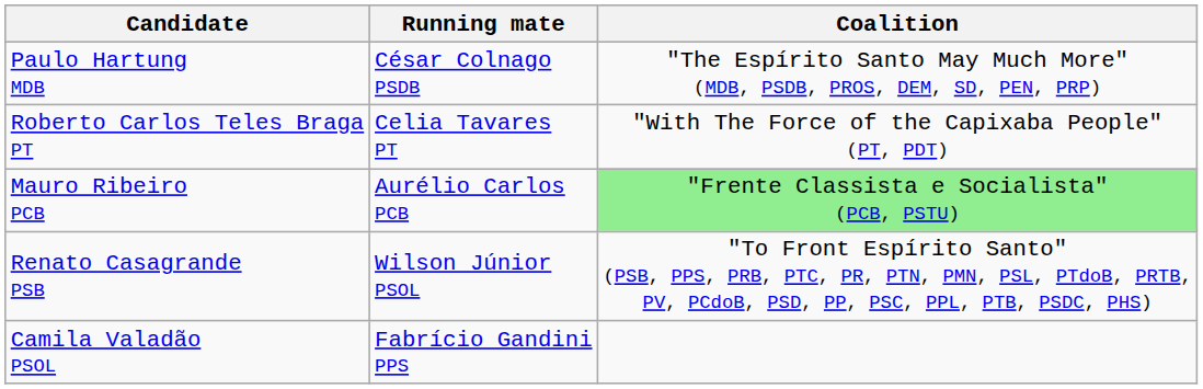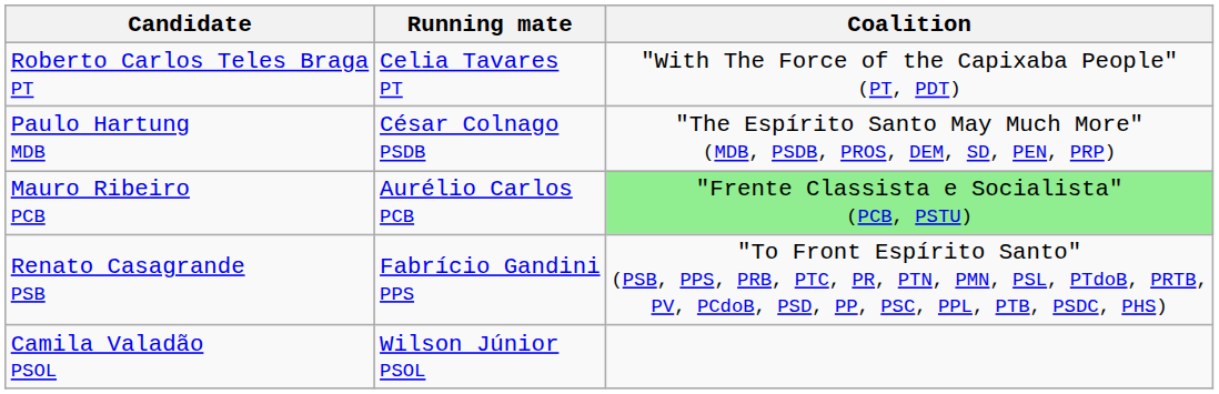 <table class="sortable wikitable">
 <tr style="background:#ececec; vertical-align:top;">
 <th>Candidate</th>
 <th>Running mate</th>
 <th>Coalition</th>
 </tr>
 <tr>
+<td><a href='#'>Roberto Carlos Teles Braga</a><br><small><a href='#'>PT</a></small></td>
+<td><a href='#'>Celia Tavares</a><br><small><a href='#'>PT</a></small></td>
+<td style="text-align:center;">"With The Force of the Capixaba People"<br><small>(<a href='#'>PT</a>, <a href='#'>PDT</a>)</small></td>
+</tr>
+<tr>
 <td><a href='#'>Paulo Hartung</a><br><small><a href='#'>MDB</a></small></td>
 <td><a href='#'>César Colnago</a><br><small><a href='#'>PSDB</a></small></td>
 <td style="text-align:center;">"The Espírito Santo May Much More"<br><small>(<a href='#'>MDB</a>, <a href='#'>PSDB</a>, <a href='#'>PROS</a>, <a href='#'>DEM</a>, <a href='#'>SD</a>, <a href='#'>PEN</a>, <a href='#'>PRP</a>)</small></td>
-</tr>
-<tr>
-<td><a href='#'>Roberto Carlos Teles Braga</a><br><small><a href='#'>PT</a></small></td>
-<td><a href='#'>Celia Tavares</a><br><small><a href='#'>PT</a></small></td>
-<td style="text-align:center;">"With The Force of the Capixaba People"<br><small>(<a href='#'>PT</a>, <a href='#'>PDT</a>)</small></td>
 </tr>
 <tr>
 <td><a href='#'>Mauro Ribeiro</a><br><small><a href='#'>PCB</a></small></td>
 <td><a href='#'>Aurélio Carlos</a><br><small><a href='#'>PCB</a></small></td>
 <td style="background: lightgreen; text-align:center;">"Frente Classista e Socialista"<br><small>(<a href='#'>PCB</a>, <a href='#'>PSTU</a>)</small></td>
 </tr>
 <tr>
 <td><a href='#'>Renato Casagrande</a><br><small><a href='#'>PSB</a></small></td>
-<td><a href='#'>Wilson Júnior</a><br><small><a href='#'>PSOL</a></small></td>
+<td><a href='#'>Fabrício Gandini</a><br><small><a href='#'>PPS</a></small></td>
 <td style="text-align:center;">"To Front Espírito Santo"<br><small>(<a href='#'>PSB</a>, <a href='#'>PPS</a>, <a href='#'>PRB</a>, <a href='#'>PTC</a>, <a href='#'>PR</a>, <a href='#'>PTN</a>, <a href='#'>PMN</a>, <a href='#'>PSL</a>, <a href='#'>PTdoB</a>, <a href='#'>PRTB</a>,<br> <a href='#'>PV</a>, <a href='#'>PCdoB</a>, <a href='#'>PSD</a>, <a href='#'>PP</a>, <a href='#'>PSC</a>, <a href='#'>PPL</a>, <a href='#'>PTB</a>, <a href='#'>PSDC</a>, <a href='#'>PHS</a>)</small></td>
 </tr>
 <tr>
 <td><a href='#'>Camila Valadão</a><br><small><a href='#'>PSOL</a></small></td>
-<td><a href='#'>Fabrício Gandini</a><br><small><a href='#'>PPS</a></small></td>
+<td><a href='#'>Wilson Júnior</a><br><small><a href='#'>PSOL</a></small></td>
 <td></td>
 </tr>
 </table>
